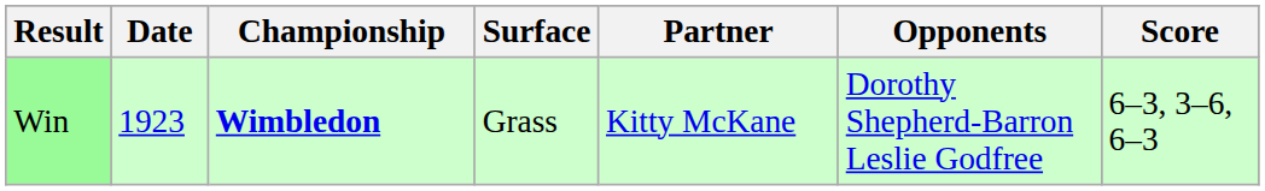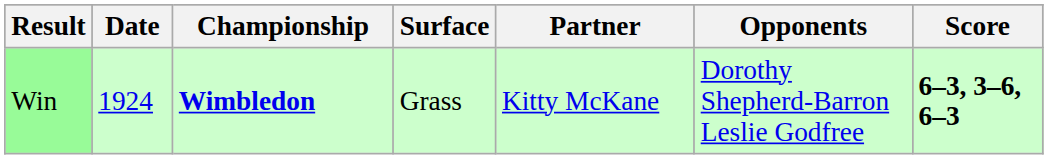 <table class="sortable wikitable">
 <tr>
 <th style="width:40px">Result</th>
 <th style="width:50px">Date</th>
 <th style="width:150px">Championship</th>
 <th style="width:50px">Surface</th>
 <th style="width:180px">Partner</th>
 <th style="width:180px">Opponents</th>
 <th style="width:110px" class="unsortable">Score</th>
 </tr>
 <tr style="background:#ccffcc">
 <td style="background:#98FB98">Win</td>
-<td><a href='#'>1923</a></td>
+<td><a href='#'>1924</a></td>
 <td><strong><a href='#'>Wimbledon</a></strong></td>
 <td>Grass</td>
 <td> <a href='#'>Kitty McKane</a></td>
 <td> <a href='#'>Dorothy Shepherd-Barron</a> <br>  <a href='#'>Leslie Godfree</a></td>
-<td>6–3, 3–6, 6–3</td>
+<td><strong>6–3, 3–6, 6–3</strong></td>
 </tr>
 </table>
